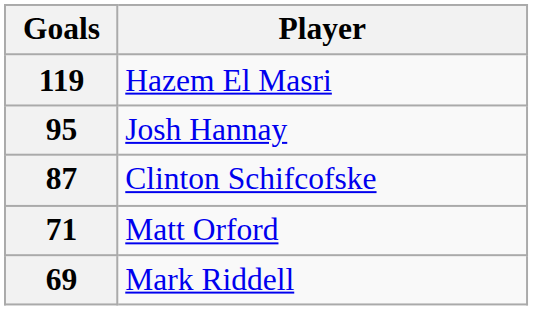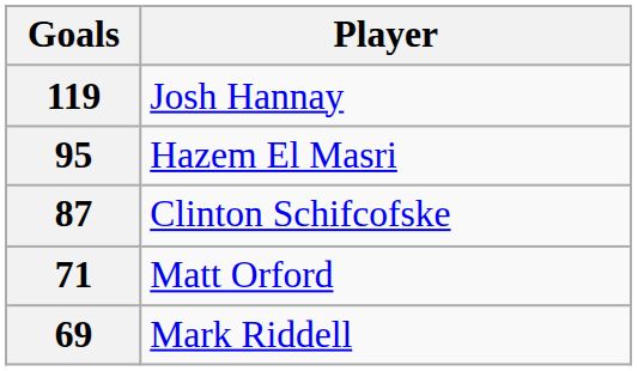 <table class="wikitable" style="text-align:left;">
 <tr>
 <th width=50>Goals</th>
 <th width=200>Player</th>
 </tr>
 <tr>
 <th>119</th>
-<td> <a href='#'>Hazem El Masri</a></td>
+<td> <a href='#'>Josh Hannay</a></td>
 </tr>
 <tr>
 <th>95</th>
-<td> <a href='#'>Josh Hannay</a></td>
+<td> <a href='#'>Hazem El Masri</a></td>
 </tr>
 <tr>
 <th>87</th>
 <td> <a href='#'>Clinton Schifcofske</a></td>
 </tr>
 <tr>
 <th>71</th>
 <td> <a href='#'>Matt Orford</a></td>
 </tr>
 <tr>
 <th>69</th>
 <td> <a href='#'>Mark Riddell</a></td>
 </tr>
 </table>
